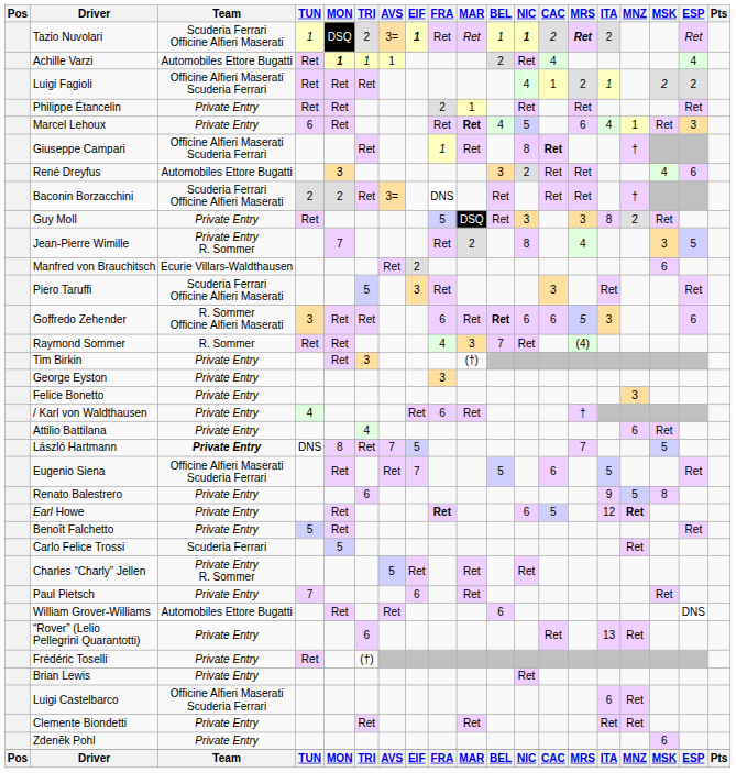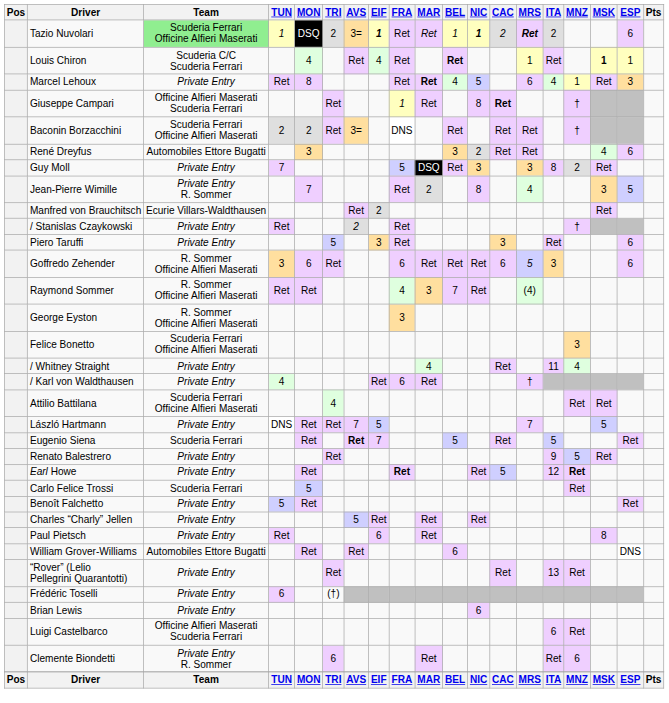 <table class="wikitable" style="font-size: 85%; text-align:center">
 <tr valign="top">
 <th valign="middle">Pos</th>
 <th valign="middle">Driver</th>
 <th valign="middle">Team</th>
 <th><a href='#'>TUN</a><br></th>
 <th><strong><a href='#'>MON</a> </strong><br></th>
 <th><a href='#'>TRI</a><br></th>
 <th><a href='#'>AVS</a><br></th>
 <th><a href='#'>EIF</a><br></th>
 <th><strong><a href='#'>FRA</a> </strong><br></th>
 <th><a href='#'>MAR</a><br></th>
 <th><strong><a href='#'>BEL</a> </strong><br></th>
 <th><a href='#'>NIC</a><br></th>
 <th><a href='#'>CAC</a><br></th>
 <th><a href='#'>MRS</a><br></th>
 <th><strong><a href='#'>ITA</a> </strong><br></th>
 <th><a href='#'>MNZ</a><br></th>
 <th><a href='#'>MSK</a><br></th>
 <th><strong><a href='#'>ESP</a> </strong><br></th>
 <th valign="middle">Pts</th>
 </tr>
 <tr>
 <th></th>
 <td align="left"> Tazio Nuvolari</td>
-<td>Scuderia Ferrari<br>Officine Alfieri Maserati</td>
+<td style="background: lightgreen;">Scuderia Ferrari<br>Officine Alfieri Maserati</td>
 <td style="background:#ffffbf;"><em>1</em></td>
 <td style="background:#000000; color:white">DSQ</td>
 <td style="background:#dfdfdf;">2</td>
 <td style="background:#ffdf9f;">3=</td>
 <td style="background:#ffffbf;"><strong><em>1</em></strong></td>
 <td style="background:#efcfff;">Ret</td>
 <td style="background:#efcfff;"><em>Ret</em></td>
 <td style="background:#ffffbf;"><em>1</em></td>
 <td style="background:#ffffbf;"><strong><em>1</em></strong></td>
 <td style="background:#dfdfdf;"><em>2</em></td>
 <td style="background:#efcfff;"><strong><em>Ret</em></strong></td>
 <td style="background:#dfdfdf;">2</td>
 <td></td>
 <td></td>
-<td style="background:#efcfff;"><em>Ret</em></td>
+<td style="background:#efcfff;">6</td>
 <td align="right"></td>
 </tr>
 <tr>
 <th></th>
-<td align="left"> Achille Varzi</td>
-<td>Automobiles Ettore Bugatti</td>
+<td align="left"> Louis Chiron</td>
+<td>Scuderia C/C<br>Scuderia Ferrari</td>
+<td></td>
+<td style="background:#dfffdf;">4</td>
+<td></td>
 <td style="background:#efcfff;">Ret</td>
-<td style="background:#ffffbf;"><strong><em>1</em></strong></td>
-<td style="background:#ffffbf;"><em>1</em></td>
-<td style="background:#ffffbf;">1</td>
+<td style="background:#dfffdf;">4</td>
+<td style="background:#efcfff;">Ret</td>
+<td></td>
+<td style="background:#efcfff;"><strong>Ret</strong></td>
 <td></td>
 <td></td>
-<td></td>
-<td style="background:#dfdfdf;">2</td>
-<td style="background:#efcfff;">Ret</td>
-<td style="background:#dfffdf;">4</td>
-<td></td>
-<td></td>
-<td></td>
-<td></td>
-<td style="background:#dfffdf;">4</td>
-<td align="right"></td>
-</tr>
-<tr>
-<th></th>
-<td align="left"> Luigi Fagioli</td>
-<td>Officine Alfieri Maserati<br>Scuderia Ferrari</td>
-<td style="background:#efcfff;">Ret</td>
-<td style="background:#efcfff;">Ret</td>
+<td style="background:#ffffbf;">1</td>
 <td style="background:#efcfff;">Ret</td>
 <td></td>
-<td></td>
-<td></td>
-<td></td>
-<td></td>
-<td style="background:#dfffdf;">4</td>
+<td style="background:#ffffbf;"><strong>1</strong></td>
 <td style="background:#ffffbf;">1</td>
-<td style="background:#dfdfdf;">2</td>
-<td style="background:#ffffbf;"><em>1</em></td>
-<td></td>
-<td style="background:#dfdfdf;"><em>2</em></td>
-<td style="background:#dfdfdf;">2</td>
-<td align="right"></td>
-</tr>
-<tr>
-<th></th>
-<td align="left"> Philippe Étancelin</td>
-<td><em>Private Entry</em></td>
-<td style="background:#efcfff;">Ret</td>
-<td style="background:#efcfff;">Ret</td>
-<td></td>
-<td></td>
-<td></td>
-<td style="background:#dfdfdf;">2</td>
-<td style="background:#ffffbf;">1</td>
-<td></td>
-<td style="background:#efcfff;">Ret</td>
-<td></td>
-<td style="background:#efcfff;">Ret</td>
-<td></td>
-<td></td>
-<td></td>
-<td style="background:#efcfff;">Ret</td>
 <td align="right"></td>
 </tr>
 <tr>
 <th></th>
 <td align="left"> Marcel Lehoux</td>
 <td><em>Private Entry</em></td>
-<td style="background:#efcfff;">6</td>
 <td style="background:#efcfff;">Ret</td>
+<td style="background:#efcfff;">8</td>
 <td></td>
 <td></td>
 <td></td>
 <td style="background:#efcfff;">Ret</td>
 <td style="background:#efcfff;"><strong>Ret</strong></td>
 <td style="background:#dfffdf;">4</td>
 <td style="background:#cfcfff;">5</td>
 <td></td>
 <td style="background:#efcfff;">6</td>
 <td style="background:#dfffdf;">4</td>
 <td style="background:#ffffbf;">1</td>
 <td style="background:#efcfff;">Ret</td>
 <td style="background:#ffdf9f;">3</td>
 <td align="right"></td>
 </tr>
 <tr>
 <th></th>
 <td align="left"> Giuseppe Campari</td>
 <td>Officine Alfieri Maserati<br>Scuderia Ferrari</td>
 <td></td>
 <td></td>
 <td style="background:#efcfff;">Ret</td>
 <td></td>
 <td></td>
 <td style="background:#ffffbf;"><em>1</em></td>
 <td style="background:#efcfff;">Ret</td>
 <td></td>
 <td style="background:#efcfff;">8</td>
 <td style="background:#efcfff;"><strong>Ret</strong></td>
 <td></td>
 <td></td>
 <td style="background:#efcfff;">†</td>
 <td style="background:#C0C0C0;"></td>
 <td style="background:#C0C0C0;"></td>
 <td align="right"></td>
 </tr>
 <tr>
 <th></th>
+<td align="left"> Baconin Borzacchini</td>
+<td>Scuderia Ferrari<br>Officine Alfieri Maserati</td>
+<td style="background:#dfdfdf;">2</td>
+<td style="background:#dfdfdf;">2</td>
+<td style="background:#efcfff;">Ret</td>
+<td style="background:#ffdf9f;">3=</td>
+<td></td>
+<td style="background:#ffffff;">DNS</td>
+<td></td>
+<td style="background:#efcfff;">Ret</td>
+<td></td>
+<td style="background:#efcfff;">Ret</td>
+<td style="background:#efcfff;">Ret</td>
+<td></td>
+<td style="background:#efcfff;">†</td>
+<td style="background:#C0C0C0;"></td>
+<td style="background:#C0C0C0;"></td>
+<td align="right"></td>
+</tr>
+<tr>
+<th></th>
 <td align="left"> René Dreyfus</td>
 <td>Automobiles Ettore Bugatti</td>
 <td></td>
 <td style="background:#ffdf9f;">3</td>
 <td></td>
 <td></td>
 <td></td>
 <td></td>
 <td></td>
 <td style="background:#ffdf9f;">3</td>
 <td style="background:#dfdfdf;">2</td>
 <td style="background:#efcfff;">Ret</td>
 <td style="background:#efcfff;">Ret</td>
 <td></td>
 <td></td>
 <td style="background:#dfffdf;">4</td>
 <td style="background:#efcfff;">6</td>
 <td align="right"></td>
 </tr>
 <tr>
 <th></th>
-<td align="left"> Baconin Borzacchini</td>
-<td>Scuderia Ferrari<br>Officine Alfieri Maserati</td>
-<td style="background:#dfdfdf;">2</td>
-<td style="background:#dfdfdf;">2</td>
-<td style="background:#efcfff;">Ret</td>
-<td style="background:#ffdf9f;">3=</td>
-<td></td>
-<td style="background:#ffffff;">DNS</td>
-<td></td>
-<td style="background:#efcfff;">Ret</td>
-<td></td>
-<td style="background:#efcfff;">Ret</td>
-<td style="background:#efcfff;">Ret</td>
-<td></td>
-<td style="background:#efcfff;">†</td>
-<td style="background:#C0C0C0;"></td>
-<td style="background:#C0C0C0;"></td>
-<td align="right"></td>
-</tr>
-<tr>
-<th></th>
 <td align="left"> Guy Moll</td>
 <td><em>Private Entry</em></td>
-<td style="background:#efcfff;">Ret</td>
+<td style="background:#efcfff;">7</td>
 <td></td>
 <td></td>
 <td></td>
 <td></td>
 <td style="background:#cfcfff;">5</td>
 <td style="background:#000000; color:white">DSQ</td>
 <td style="background:#efcfff;">Ret</td>
 <td style="background:#ffdf9f;">3</td>
 <td></td>
 <td style="background:#ffdf9f;">3</td>
 <td style="background:#efcfff;">8</td>
 <td style="background:#dfdfdf;">2</td>
 <td style="background:#efcfff;">Ret</td>
 <td></td>
 <td align="right"></td>
 </tr>
 <tr>
 <th></th>
 <td align="left"> Jean-Pierre Wimille</td>
 <td><em>Private Entry</em><br>R. Sommer</td>
 <td></td>
 <td style="background:#efcfff;">7</td>
 <td></td>
 <td></td>
 <td></td>
 <td style="background:#efcfff;">Ret</td>
 <td style="background:#dfdfdf;">2</td>
 <td></td>
 <td style="background:#efcfff;">8</td>
 <td></td>
 <td style="background:#dfffdf;">4</td>
 <td></td>
 <td></td>
 <td style="background:#ffdf9f;">3</td>
 <td style="background:#cfcfff;">5</td>
 <td align="right"></td>
 </tr>
 <tr>
 <th></th>
 <td align="left"> Manfred von Brauchitsch</td>
 <td>Ecurie Villars-Waldthausen</td>
 <td></td>
 <td></td>
 <td></td>
 <td style="background:#efcfff;">Ret</td>
 <td style="background:#dfdfdf;">2</td>
 <td></td>
 <td></td>
 <td></td>
 <td></td>
 <td></td>
 <td></td>
 <td></td>
 <td></td>
-<td style="background:#efcfff;">6</td>
+<td style="background:#efcfff;">Ret</td>
 <td></td>
 <td align="right"></td>
 </tr>
 <tr>
 <th></th>
+<td align="left">/ Stanislas Czaykowski</td>
+<td><em>Private Entry</em></td>
+<td style="background:#efcfff;">Ret</td>
+<td></td>
+<td></td>
+<td style="background:#dfdfdf;"><em>2</em></td>
+<td></td>
+<td style="background:#efcfff;">Ret</td>
+<td></td>
+<td></td>
+<td></td>
+<td></td>
+<td></td>
+<td></td>
+<td style="background:#efcfff;">†</td>
+<td style="background:#C0C0C0;"></td>
+<td style="background:#C0C0C0;"></td>
+<td align="right"></td>
+</tr>
+<tr>
+<th></th>
 <td align="left"> Piero Taruffi</td>
-<td>Scuderia Ferrari<br>Officine Alfieri Maserati</td>
+<td><em>Private Entry</em></td>
 <td></td>
 <td></td>
 <td style="background:#cfcfff;">5</td>
 <td></td>
 <td style="background:#ffdf9f;">3</td>
 <td style="background:#efcfff;">Ret</td>
 <td></td>
 <td></td>
 <td></td>
 <td style="background:#ffdf9f;">3</td>
 <td></td>
 <td style="background:#efcfff;">Ret</td>
 <td></td>
 <td></td>
-<td style="background:#efcfff;">Ret</td>
+<td style="background:#efcfff;">6</td>
 <td align="right"></td>
 </tr>
 <tr>
 <th></th>
 <td align="left"> Goffredo Zehender</td>
 <td>R. Sommer<br> Officine Alfieri Maserati</td>
 <td style="background:#ffdf9f;">3</td>
-<td style="background:#efcfff;">Ret</td>
+<td style="background:#efcfff;">6</td>
 <td style="background:#efcfff;">Ret</td>
 <td></td>
 <td></td>
 <td style="background:#efcfff;">6</td>
 <td style="background:#efcfff;">Ret</td>
-<td style="background:#efcfff;"><strong>Ret</strong></td>
-<td style="background:#efcfff;">6</td>
+<td style="background:#efcfff;">Ret</td>
+<td style="background:#efcfff;">Ret</td>
 <td style="background:#efcfff;">6</td>
 <td style="background:#cfcfff;"><em>5</em></td>
 <td style="background:#ffdf9f;">3</td>
 <td></td>
 <td></td>
 <td style="background:#efcfff;">6</td>
 <td align="right"></td>
 </tr>
 <tr>
 <th></th>
 <td align="left"> Raymond Sommer</td>
-<td>R. Sommer</td>
+<td>R. Sommer<br> Officine Alfieri Maserati</td>
 <td style="background:#efcfff;">Ret</td>
 <td style="background:#efcfff;">Ret</td>
 <td></td>
 <td></td>
 <td></td>
 <td style="background:#dfffdf;">4</td>
 <td style="background:#ffdf9f;">3</td>
 <td style="background:#efcfff;">7</td>
 <td style="background:#efcfff;">Ret</td>
 <td></td>
 <td style="background:#dfffdf;">(4)</td>
 <td></td>
 <td></td>
 <td></td>
 <td></td>
 <td align="right"></td>
 </tr>
 <tr>
 <th></th>
-<td align="left"> Tim Birkin</td>
-<td><em>Private Entry</em></td>
-<td></td>
-<td style="background:#efcfff;">Ret</td>
-<td style="background:#ffdf9f;">3</td>
-<td></td>
-<td></td>
-<td></td>
-<td>(†)</td>
-<td style="background:#C0C0C0;"></td>
-<td style="background:#C0C0C0;"></td>
-<td style="background:#C0C0C0;"></td>
-<td style="background:#C0C0C0;"></td>
-<td style="background:#C0C0C0;"></td>
-<td style="background:#C0C0C0;"></td>
-<td style="background:#C0C0C0;"></td>
-<td style="background:#C0C0C0;"></td>
-<td align="right"></td>
-</tr>
-<tr>
-<th></th>
 <td align="left"> George Eyston</td>
-<td><em>Private Entry</em></td>
+<td>R. Sommer<br> Officine Alfieri Maserati</td>
 <td></td>
 <td></td>
 <td></td>
 <td></td>
 <td></td>
 <td style="background:#ffdf9f;">3</td>
 <td></td>
 <td></td>
 <td></td>
 <td></td>
 <td></td>
 <td></td>
 <td></td>
 <td></td>
 <td></td>
 <td align="right"></td>
 </tr>
 <tr>
 <th></th>
 <td align="left"> Felice Bonetto</td>
-<td><em>Private Entry</em></td>
+<td>Scuderia Ferrari<br>Officine Alfieri Maserati</td>
 <td></td>
 <td></td>
 <td></td>
 <td></td>
 <td></td>
 <td></td>
 <td></td>
 <td></td>
 <td></td>
 <td></td>
 <td></td>
 <td></td>
 <td style="background:#ffdf9f;">3</td>
+<td></td>
+<td></td>
+<td align="right"></td>
+</tr>
+<tr>
+<th></th>
+<td align="left">/ Whitney Straight</td>
+<td><em>Private Entry</em></td>
+<td></td>
+<td></td>
+<td></td>
+<td></td>
+<td></td>
+<td></td>
+<td style="background:#dfffdf;">4</td>
+<td></td>
+<td></td>
+<td style="background:#efcfff;">Ret</td>
+<td></td>
+<td style="background:#efcfff;">11</td>
+<td style="background:#dfffdf;">4</td>
 <td></td>
 <td></td>
 <td align="right"></td>
 </tr>
 <tr>
 <th></th>
 <td align="left">/ Karl von Waldthausen</td>
 <td><em>Private Entry</em></td>
 <td style="background:#dfffdf;">4</td>
 <td></td>
 <td></td>
 <td></td>
 <td style="background:#efcfff;">Ret</td>
 <td style="background:#efcfff;">6</td>
 <td style="background:#efcfff;">Ret</td>
 <td></td>
 <td></td>
 <td></td>
 <td style="background:#efcfff;">†</td>
 <td style="background:#C0C0C0;"></td>
 <td style="background:#C0C0C0;"></td>
 <td style="background:#C0C0C0;"></td>
 <td style="background:#C0C0C0;"></td>
 <td align="right"></td>
 </tr>
 <tr>
 <th></th>
 <td align="left"> Attilio Battilana</td>
-<td><em>Private Entry</em></td>
+<td>Scuderia Ferrari<br>Officine Alfieri Maserati</td>
 <td></td>
 <td></td>
 <td style="background:#dfffdf;">4</td>
 <td></td>
 <td></td>
 <td></td>
 <td></td>
 <td></td>
 <td></td>
 <td></td>
 <td></td>
 <td></td>
-<td style="background:#efcfff;">6</td>
+<td style="background:#efcfff;">Ret</td>
 <td style="background:#efcfff;">Ret</td>
 <td></td>
 <td align="right"></td>
 </tr>
 <tr>
 <th></th>
 <td align="left"> László Hartmann</td>
-<td><strong><em>Private Entry</em></strong></td>
+<td><em>Private Entry</em></td>
 <td style="background:#ffffff;">DNS</td>
-<td style="background:#efcfff;">8</td>
+<td style="background:#efcfff;">Ret</td>
 <td style="background:#efcfff;">Ret</td>
 <td style="background:#efcfff;">7</td>
 <td style="background:#cfcfff;">5</td>
 <td></td>
 <td></td>
 <td></td>
 <td></td>
 <td></td>
 <td style="background:#efcfff;">7</td>
 <td></td>
 <td></td>
 <td style="background:#cfcfff;">5</td>
 <td></td>
 <td align="right"></td>
 </tr>
 <tr>
 <th></th>
 <td align="left"> Eugenio Siena</td>
-<td>Officine Alfieri Maserati<br>Scuderia Ferrari</td>
+<td>Scuderia Ferrari</td>
 <td></td>
 <td style="background:#efcfff;">Ret</td>
 <td></td>
-<td style="background:#efcfff;">Ret</td>
+<td style="background:#efcfff;"><strong>Ret</strong></td>
 <td style="background:#efcfff;">7</td>
 <td></td>
 <td></td>
 <td style="background:#cfcfff;">5</td>
 <td></td>
-<td style="background:#efcfff;">6</td>
+<td style="background:#efcfff;">Ret</td>
 <td></td>
 <td style="background:#cfcfff;">5</td>
 <td></td>
 <td></td>
 <td style="background:#efcfff;">Ret</td>
 <td align="right"></td>
 </tr>
 <tr>
 <th></th>
 <td align="left"> Renato Balestrero</td>
 <td><em>Private Entry</em></td>
 <td></td>
 <td></td>
-<td style="background:#efcfff;">6</td>
+<td style="background:#efcfff;">Ret</td>
 <td></td>
 <td></td>
 <td></td>
 <td></td>
 <td></td>
 <td></td>
 <td></td>
 <td></td>
 <td style="background:#efcfff;">9</td>
 <td style="background:#cfcfff;">5</td>
-<td style="background:#efcfff;">8</td>
+<td style="background:#efcfff;">Ret</td>
 <td></td>
 <td align="right"></td>
 </tr>
 <tr>
 <th></th>
 <td align="left"> <em>Earl</em> Howe</td>
 <td><em>Private Entry</em></td>
 <td></td>
 <td style="background:#efcfff;">Ret</td>
 <td></td>
 <td></td>
 <td></td>
 <td style="background:#efcfff;"><strong>Ret</strong></td>
 <td></td>
 <td></td>
-<td style="background:#efcfff;">6</td>
+<td style="background:#efcfff;">Ret</td>
 <td style="background:#cfcfff;">5</td>
 <td></td>
 <td style="background:#efcfff;">12</td>
 <td style="background:#efcfff;"><strong>Ret</strong></td>
+<td></td>
+<td></td>
+<td align="right"></td>
+</tr>
+<tr>
+<th></th>
+<td align="left"> Carlo Felice Trossi</td>
+<td>Scuderia Ferrari</td>
+<td></td>
+<td style="background:#cfcfff;">5</td>
+<td></td>
+<td></td>
+<td></td>
+<td></td>
+<td></td>
+<td></td>
+<td></td>
+<td></td>
+<td></td>
+<td></td>
+<td style="background:#efcfff;">Ret</td>
 <td></td>
 <td></td>
 <td align="right"></td>
 </tr>
 <tr>
 <th></th>
 <td align="left"> Benoît Falchetto</td>
 <td><em>Private Entry</em></td>
 <td style="background:#cfcfff;">5</td>
 <td style="background:#efcfff;">Ret</td>
 <td></td>
 <td></td>
 <td></td>
 <td></td>
 <td></td>
 <td></td>
 <td></td>
 <td></td>
 <td></td>
 <td></td>
 <td></td>
 <td></td>
 <td style="background:#efcfff;">Ret</td>
 <td align="right"></td>
 </tr>
 <tr>
 <th></th>
-<td align="left"> Carlo Felice Trossi</td>
-<td>Scuderia Ferrari</td>
-<td></td>
-<td style="background:#cfcfff;">5</td>
-<td></td>
-<td></td>
-<td></td>
-<td></td>
-<td></td>
-<td></td>
-<td></td>
-<td></td>
-<td></td>
-<td></td>
-<td style="background:#efcfff;">Ret</td>
-<td></td>
-<td></td>
-<td align="right"></td>
-</tr>
-<tr>
-<th></th>
 <td align="left"> Charles “Charly” Jellen</td>
-<td><em>Private Entry</em><br>R. Sommer</td>
+<td><em>Private Entry</em></td>
 <td></td>
 <td></td>
 <td></td>
 <td style="background:#cfcfff;">5</td>
 <td style="background:#efcfff;">Ret</td>
 <td></td>
 <td style="background:#efcfff;">Ret</td>
 <td></td>
 <td style="background:#efcfff;">Ret</td>
 <td></td>
 <td></td>
 <td></td>
 <td></td>
 <td></td>
 <td></td>
 <td align="right"></td>
 </tr>
 <tr>
 <th></th>
 <td align="left"> Paul Pietsch</td>
 <td><em>Private Entry</em></td>
-<td style="background:#efcfff;">7</td>
+<td style="background:#efcfff;">Ret</td>
 <td></td>
 <td></td>
 <td></td>
 <td style="background:#efcfff;">6</td>
 <td></td>
 <td style="background:#efcfff;">Ret</td>
 <td></td>
 <td></td>
 <td></td>
 <td></td>
 <td></td>
 <td></td>
-<td style="background:#efcfff;">Ret</td>
+<td style="background:#efcfff;">8</td>
 <td></td>
 <td align="right"></td>
 </tr>
 <tr>
 <th></th>
 <td align="left"> William Grover-Williams</td>
 <td>Automobiles Ettore Bugatti</td>
 <td></td>
 <td style="background:#efcfff;">Ret</td>
 <td></td>
 <td style="background:#efcfff;">Ret</td>
 <td></td>
 <td></td>
 <td></td>
 <td style="background:#efcfff;">6</td>
 <td></td>
 <td></td>
 <td></td>
 <td></td>
 <td></td>
 <td></td>
 <td style="background:#ffffff;">DNS</td>
 <td align="right"></td>
 </tr>
 <tr>
 <th></th>
 <td align="left"> “Rover” (Lelio<br>Pellegrini Quarantotti)</td>
 <td><em>Private Entry</em></td>
 <td></td>
 <td></td>
-<td style="background:#efcfff;">6</td>
+<td style="background:#efcfff;">Ret</td>
 <td></td>
 <td></td>
 <td></td>
 <td></td>
 <td></td>
 <td></td>
 <td style="background:#efcfff;">Ret</td>
 <td></td>
 <td style="background:#efcfff;">13</td>
 <td style="background:#efcfff;">Ret</td>
 <td></td>
 <td></td>
 <td align="right"></td>
 </tr>
 <tr>
 <th></th>
 <td align="left"> Frédéric Toselli</td>
 <td><em>Private Entry</em></td>
-<td style="background:#efcfff;">Ret</td>
+<td style="background:#efcfff;">6</td>
 <td></td>
 <td>(†)</td>
 <td style="background:#C0C0C0;"></td>
 <td style="background:#C0C0C0;"></td>
 <td style="background:#C0C0C0;"></td>
 <td style="background:#C0C0C0;"></td>
 <td style="background:#C0C0C0;"></td>
 <td style="background:#C0C0C0;"></td>
 <td style="background:#C0C0C0;"></td>
 <td style="background:#C0C0C0;"></td>
 <td style="background:#C0C0C0;"></td>
 <td style="background:#C0C0C0;"></td>
 <td style="background:#C0C0C0;"></td>
 <td style="background:#C0C0C0;"></td>
 <td align="right"></td>
 </tr>
 <tr>
 <th></th>
 <td align="left"> Brian Lewis</td>
 <td><em>Private Entry</em></td>
 <td></td>
 <td></td>
 <td></td>
 <td></td>
 <td></td>
 <td></td>
 <td></td>
 <td></td>
-<td style="background:#efcfff;">Ret</td>
+<td style="background:#efcfff;">6</td>
 <td></td>
 <td></td>
 <td></td>
 <td></td>
 <td></td>
 <td></td>
 <td align="right"></td>
 </tr>
 <tr>
 <th></th>
 <td align="left"> Luigi Castelbarco</td>
 <td>Officine Alfieri Maserati<br>Scuderia Ferrari</td>
 <td></td>
 <td></td>
 <td></td>
 <td></td>
 <td></td>
 <td></td>
 <td></td>
 <td></td>
 <td></td>
 <td></td>
 <td></td>
 <td style="background:#efcfff;">6</td>
 <td style="background:#efcfff;">Ret</td>
 <td></td>
 <td></td>
 <td align="right"></td>
 </tr>
 <tr>
 <th></th>
 <td align="left"> Clemente Biondetti</td>
-<td><em>Private Entry</em></td>
+<td><em>Private Entry</em><br>R. Sommer</td>
 <td></td>
 <td></td>
-<td style="background:#efcfff;">Ret</td>
+<td style="background:#efcfff;">6</td>
 <td></td>
 <td></td>
 <td></td>
 <td style="background:#efcfff;">Ret</td>
 <td></td>
 <td></td>
 <td></td>
 <td></td>
 <td style="background:#efcfff;">Ret</td>
-<td style="background:#efcfff;">Ret</td>
+<td style="background:#efcfff;">6</td>
 <td></td>
-<td></td>
-<td align="right"></td>
-</tr>
-<tr>
-<th></th>
-<td align="left"> Zdenĕk Pohl</td>
-<td><em>Private Entry</em></td>
-<td></td>
-<td></td>
-<td></td>
-<td></td>
-<td></td>
-<td></td>
-<td></td>
-<td></td>
-<td></td>
-<td></td>
-<td></td>
-<td></td>
-<td></td>
-<td style="background:#efcfff;">6</td>
 <td></td>
 <td align="right"></td>
 </tr>
 <tr>
 </tr>
 <tr valign="top">
 <th valign="middle">Pos</th>
 <th valign="middle">Driver</th>
 <th valign="middle">Team</th>
 <th><a href='#'>TUN</a><br></th>
 <th><strong><a href='#'>MON</a> </strong><br></th>
 <th><a href='#'>TRI</a><br></th>
 <th><a href='#'>AVS</a><br></th>
 <th><a href='#'>EIF</a><br></th>
 <th><strong><a href='#'>FRA</a> </strong><br></th>
 <th><a href='#'>MAR</a><br></th>
 <th><strong><a href='#'>BEL</a> </strong><br></th>
 <th><a href='#'>NIC</a><br></th>
 <th><a href='#'>CAC</a><br></th>
 <th><a href='#'>MRS</a><br></th>
 <th><strong><a href='#'>ITA</a> </strong><br></th>
 <th><a href='#'>MNZ</a><br></th>
 <th><a href='#'>MSK</a><br></th>
 <th><strong><a href='#'>ESP</a> </strong><br></th>
 <th valign="middle">Pts</th>
 </tr>
 </table>
